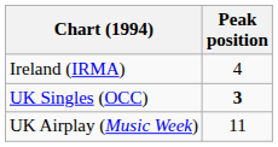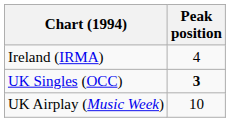 <table class="wikitable sortable plainrowheaders">
 <tr>
 <th>Chart (1994)</th>
 <th>Peak<br>position</th>
 </tr>
 <tr>
 <td>Ireland (<a href='#'>IRMA</a>)</td>
 <td align="center">4</td>
 </tr>
 <tr>
 <td><a href='#'>UK Singles</a> (<a href='#'>OCC</a>)</td>
 <td align="center"><strong>3</strong></td>
 </tr>
 <tr>
 <td>UK Airplay (<em><a href='#'>Music Week</a></em>)</td>
-<td align="center">11</td>
+<td align="center">10</td>
 </tr>
 </table>
